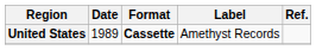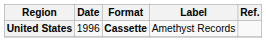 <table class="wikitable plainrowheaders">
 <tr>
 <th scope="col">Region</th>
 <th scope="col">Date</th>
 <th scope="col">Format</th>
 <th scope="col">Label</th>
 <th scope="col">Ref.</th>
 </tr>
 <tr>
 <th scope="row">United States</th>
-<td>1989</td>
+<td>1996</td>
 <td><strong>Cassette</strong></td>
 <td>Amethyst Records</td>
 <td></td>
 </tr>
 <tr>
 </tr>
 </table>
